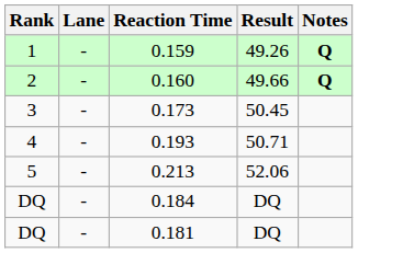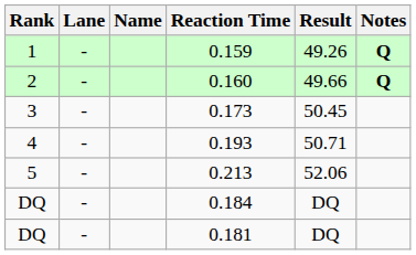 <table class="wikitable" style="text-align:center">
 <tr>
 <th>Rank</th>
 <th>Lane</th>
+<th>Name</th>
 <th>Reaction Time</th>
 <th>Result</th>
 <th>Notes</th>
 </tr>
 <tr bgcolor=ccffcc>
 <td>1</td>
 <td>-</td>
+<td align="left"></td>
 <td>0.159</td>
 <td>49.26</td>
 <td><strong>Q</strong></td>
 </tr>
 <tr bgcolor=ccffcc>
 <td>2</td>
 <td>-</td>
+<td align="left"></td>
 <td>0.160</td>
 <td>49.66</td>
 <td><strong>Q</strong></td>
 </tr>
 <tr>
 <td>3</td>
 <td>-</td>
+<td align="left"></td>
 <td>0.173</td>
 <td>50.45</td>
 <td></td>
 </tr>
 <tr>
 <td>4</td>
 <td>-</td>
+<td align="left"></td>
 <td>0.193</td>
 <td>50.71</td>
 <td></td>
 </tr>
 <tr>
 <td>5</td>
 <td>-</td>
+<td align="left"></td>
 <td>0.213</td>
 <td>52.06</td>
 <td></td>
 </tr>
 <tr>
 <td>DQ</td>
 <td>-</td>
+<td align="left"></td>
 <td>0.184</td>
 <td>DQ</td>
 <td></td>
 </tr>
 <tr>
 <td>DQ</td>
 <td>-</td>
+<td align="left"></td>
 <td>0.181</td>
 <td>DQ</td>
 <td></td>
 </tr>
 </table>
